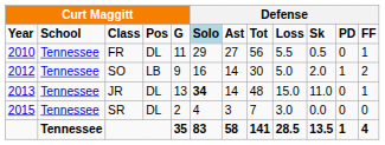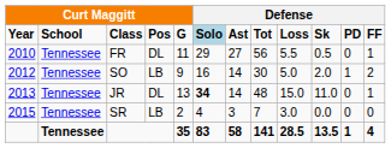 <table class="wikitable">
 <tr>
 <th colspan="5" style="text-align: center; font-weight:bold; background-color:#f77f00 ; color:#ffffff;">Curt Maggitt</th>
 <th colspan="7" style="text-align: center; font-weight:bold;">Defense</th>
 </tr>
 <tr>
 <td style="font-weight:bold;">Year</td>
 <td style="font-weight:bold;">School</td>
 <td style="font-weight:bold;">Class</td>
 <td style="font-weight:bold;">Pos</td>
 <td style="font-weight:bold;">G</td>
 <td style="background: lightblue; font-weight:bold;">Solo</td>
 <td style="font-weight:bold;">Ast</td>
 <td style="font-weight:bold;">Tot</td>
 <td style="font-weight:bold;">Loss</td>
 <td style="font-weight:bold;">Sk</td>
 <td style="font-weight:bold;">PD</td>
 <td style="font-weight:bold;">FF</td>
 </tr>
 <tr>
 <td><a href='#'>2010</a></td>
 <td><a href='#'>Tennessee</a></td>
 <td>FR</td>
 <td>DL</td>
 <td>11</td>
 <td>29</td>
 <td>27</td>
 <td>56</td>
 <td>5.5</td>
 <td>0.5</td>
 <td>0</td>
 <td>1</td>
 </tr>
 <tr>
 <td><a href='#'>2012</a></td>
 <td><a href='#'>Tennessee</a></td>
 <td>SO</td>
 <td>LB</td>
 <td>9</td>
 <td>16</td>
 <td>14</td>
 <td>30</td>
 <td>5.0</td>
 <td>2.0</td>
 <td>1</td>
 <td>2</td>
 </tr>
 <tr>
 <td><a href='#'>2013</a></td>
 <td><a href='#'>Tennessee</a></td>
 <td>JR</td>
 <td>DL</td>
 <td>13</td>
 <td><strong>34</strong></td>
 <td>14</td>
 <td>48</td>
 <td>15.0</td>
 <td>11.0</td>
 <td>0</td>
 <td>1</td>
 </tr>
 <tr>
 <td><a href='#'>2015</a></td>
 <td><a href='#'>Tennessee</a></td>
 <td>SR</td>
-<td>DL</td>
+<td>LB</td>
 <td>2</td>
 <td>4</td>
 <td>3</td>
 <td>7</td>
 <td>3.0</td>
 <td>0.0</td>
 <td>0</td>
 <td>0</td>
 </tr>
 <tr>
 <td style="font-weight:bold;"></td>
 <td style="font-weight:bold;">Tennessee</td>
 <td colspan="2" style="font-weight:bold;"></td>
 <td><strong>35</strong></td>
 <td style="font-weight:bold;">83</td>
 <td style="font-weight:bold;">58</td>
 <td style="font-weight:bold;">141</td>
 <td style="font-weight:bold;">28.5</td>
 <td style="font-weight:bold;">13.5</td>
 <td style="font-weight:bold;">1</td>
 <td style="font-weight:bold;">4</td>
 </tr>
 </table>
